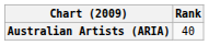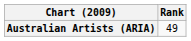 <table class="wikitable plainrowheaders" style="text-align:center">
 <tr>
 <th>Chart (2009)</th>
 <th>Rank</th>
 </tr>
 <tr>
 <th scope="row">Australian Artists (ARIA)</th>
-<td>40</td>
+<td>49</td>
 </tr>
 </table>
